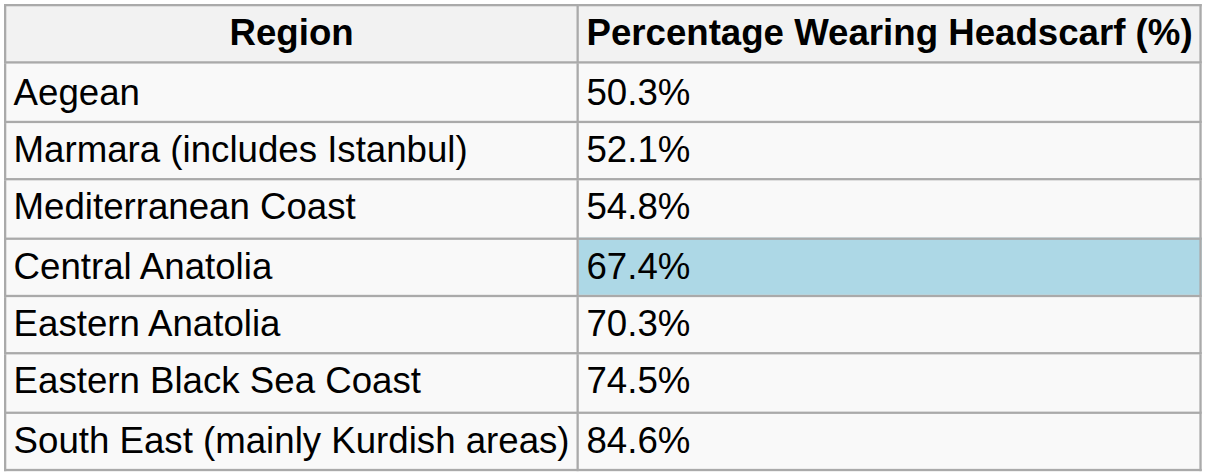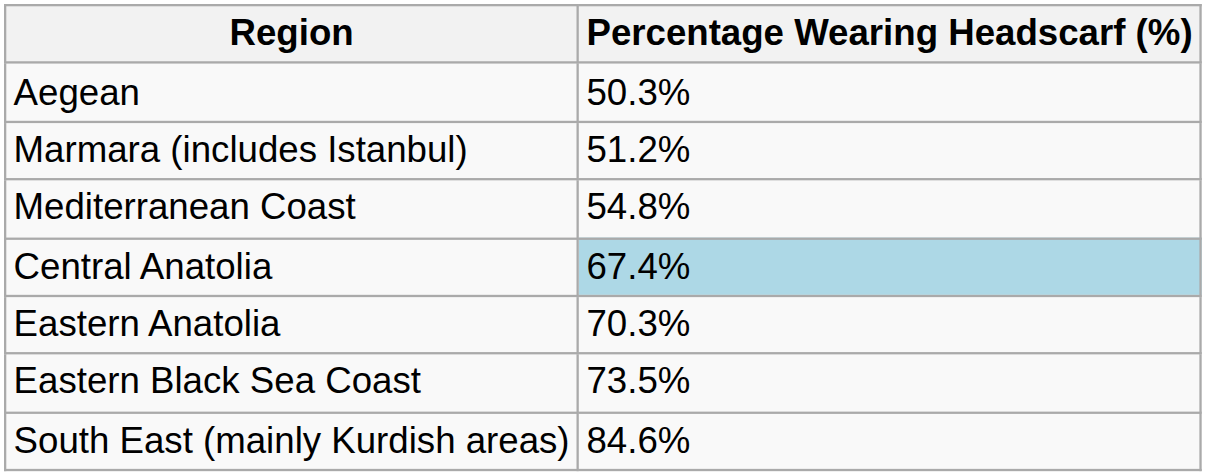 <table class="wikitable sortable">
 <tr>
 <th>Region</th>
 <th>Percentage Wearing Headscarf (%)</th>
 </tr>
 <tr>
 <td>Aegean</td>
 <td>50.3%</td>
 </tr>
 <tr>
 <td>Marmara (includes Istanbul)</td>
-<td>52.1%</td>
+<td>51.2%</td>
 </tr>
 <tr>
 <td>Mediterranean Coast</td>
 <td>54.8%</td>
 </tr>
 <tr>
 <td>Central Anatolia</td>
 <td style="background: lightblue;">67.4%</td>
 </tr>
 <tr>
 <td>Eastern Anatolia</td>
 <td>70.3%</td>
 </tr>
 <tr>
 <td>Eastern Black Sea Coast</td>
-<td>74.5%</td>
+<td>73.5%</td>
 </tr>
 <tr>
 <td>South East (mainly Kurdish areas)</td>
 <td>84.6%</td>
 </tr>
 </table>
